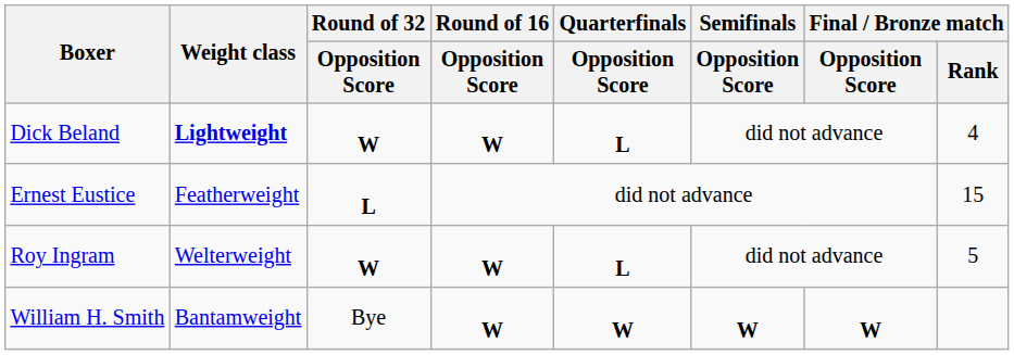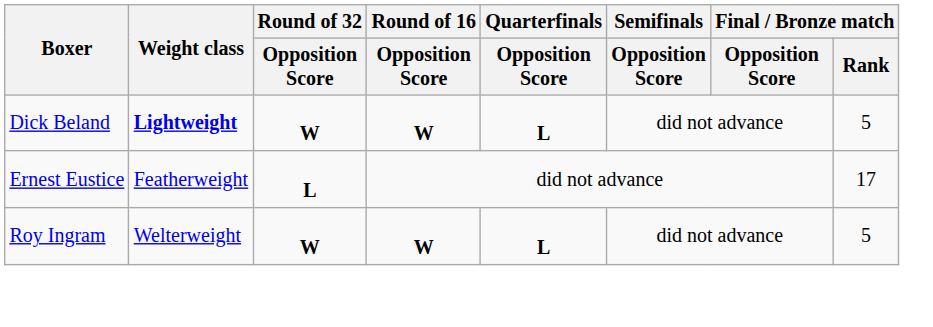 <table class=wikitable style="font-size:90%">
 <tr>
 <th rowspan="2">Boxer</th>
 <th rowspan="2">Weight class</th>
 <th>Round of 32</th>
 <th>Round of 16</th>
 <th>Quarterfinals</th>
 <th>Semifinals</th>
 <th colspan="2">Final / Bronze match</th>
 </tr>
 <tr>
 <th>Opposition<br>Score</th>
 <th>Opposition<br>Score</th>
 <th>Opposition<br>Score</th>
 <th>Opposition<br>Score</th>
 <th>Opposition<br>Score</th>
 <th>Rank</th>
 </tr>
 <tr>
 <td><a href='#'>Dick Beland</a></td>
 <td><strong><a href='#'>Lightweight</a></strong></td>
 <td align=center> <br> <strong>W</strong></td>
 <td align=center> <br> <strong>W</strong></td>
 <td align=center> <br> <strong>L</strong></td>
 <td align=center colspan=2>did not advance</td>
-<td align=center>4</td>
+<td align=center>5</td>
 </tr>
 <tr>
 <td><a href='#'>Ernest Eustice</a></td>
 <td><a href='#'>Featherweight</a></td>
 <td align=center> <br> <strong>L</strong></td>
 <td align=center colspan=4>did not advance</td>
-<td align=center>15</td>
+<td align=center>17</td>
 </tr>
 <tr>
 <td><a href='#'>Roy Ingram</a></td>
 <td><a href='#'>Welterweight</a></td>
 <td align=center> <br> <strong>W</strong></td>
 <td align=center> <br> <strong>W</strong></td>
 <td align=center> <br> <strong>L</strong></td>
 <td align=center colspan=2>did not advance</td>
 <td align=center>5</td>
 </tr>
-<tr>
-<td><a href='#'>William H. Smith</a></td>
-<td><a href='#'>Bantamweight</a></td>
-<td align=center>Bye</td>
-<td align=center> <br> <strong>W</strong></td>
-<td align=center> <br> <strong>W</strong></td>
-<td align=center> <br> <strong>W</strong></td>
-<td align=center> <br> <strong>W</strong></td>
-<td align=center></td>
-</tr>
 </table>
